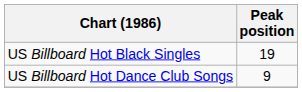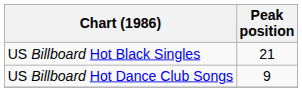 <table class="wikitable sortable plainrowheaders" style="text-align:center">
 <tr>
 <th align="left">Chart (1986)</th>
 <th align="left">Peak<br>position</th>
 </tr>
 <tr>
 <td align="left">US <em>Billboard</em> <a href='#'>Hot Black Singles</a></td>
-<td style="text-align:center;">19</td>
+<td style="text-align:center;">21</td>
 </tr>
 <tr>
 <td align="left">US <em>Billboard</em> <a href='#'>Hot Dance Club Songs</a></td>
 <td style="text-align:center;">9</td>
 </tr>
 <tr>
 </tr>
 </table>
